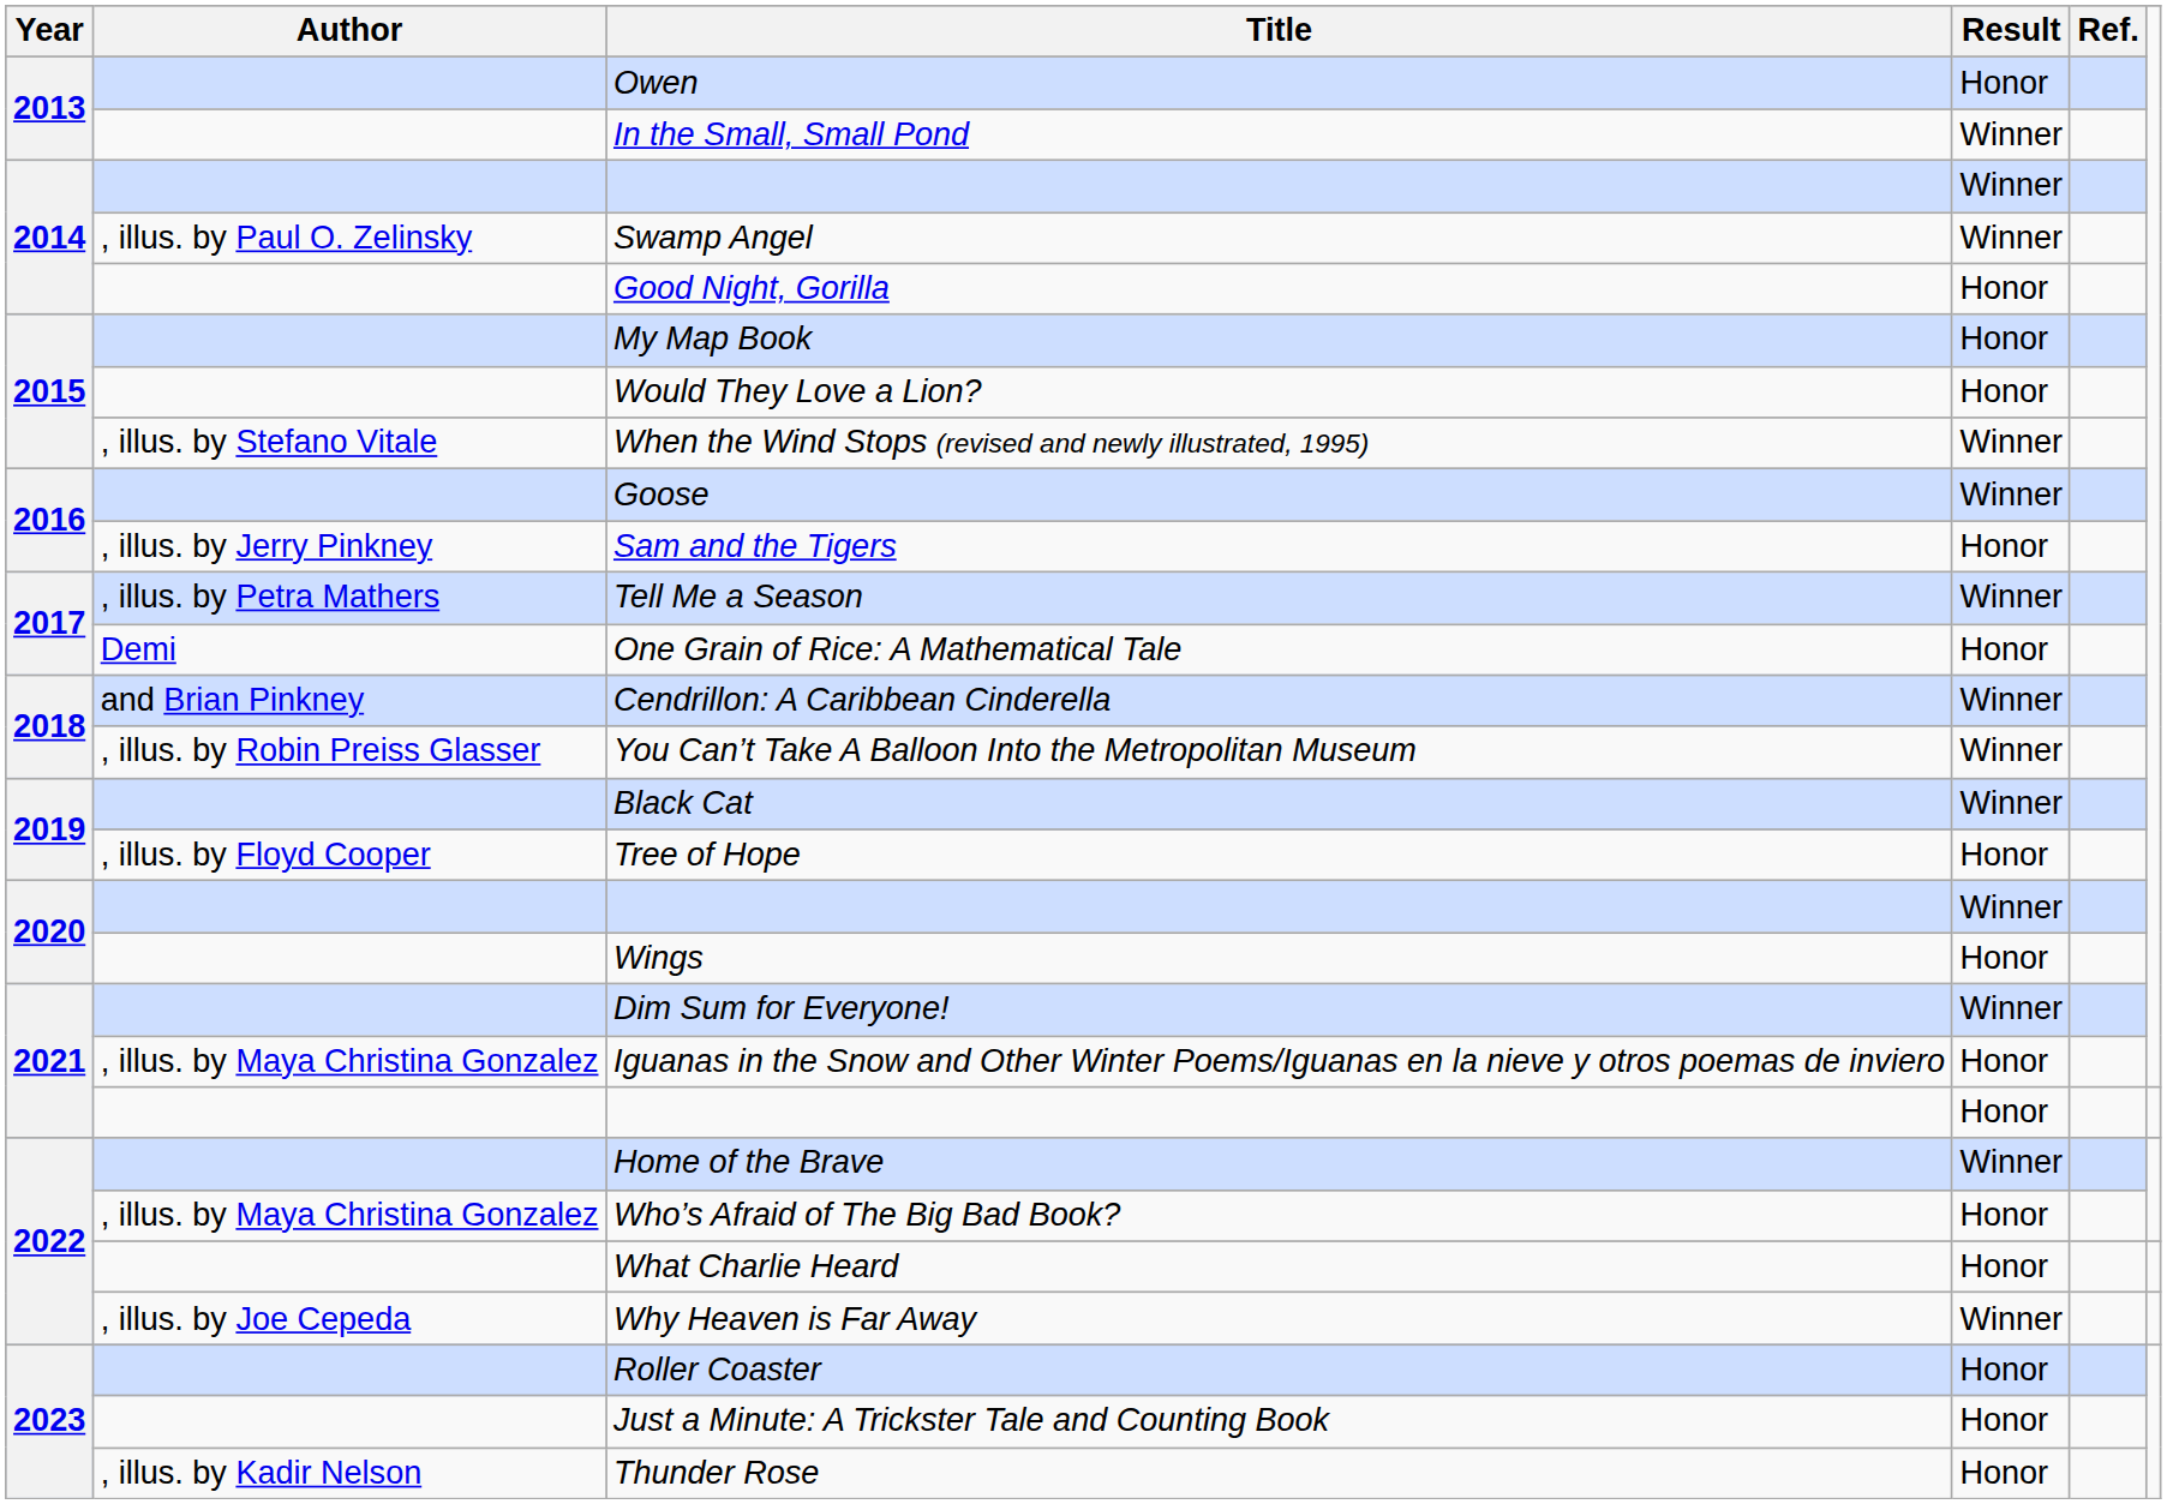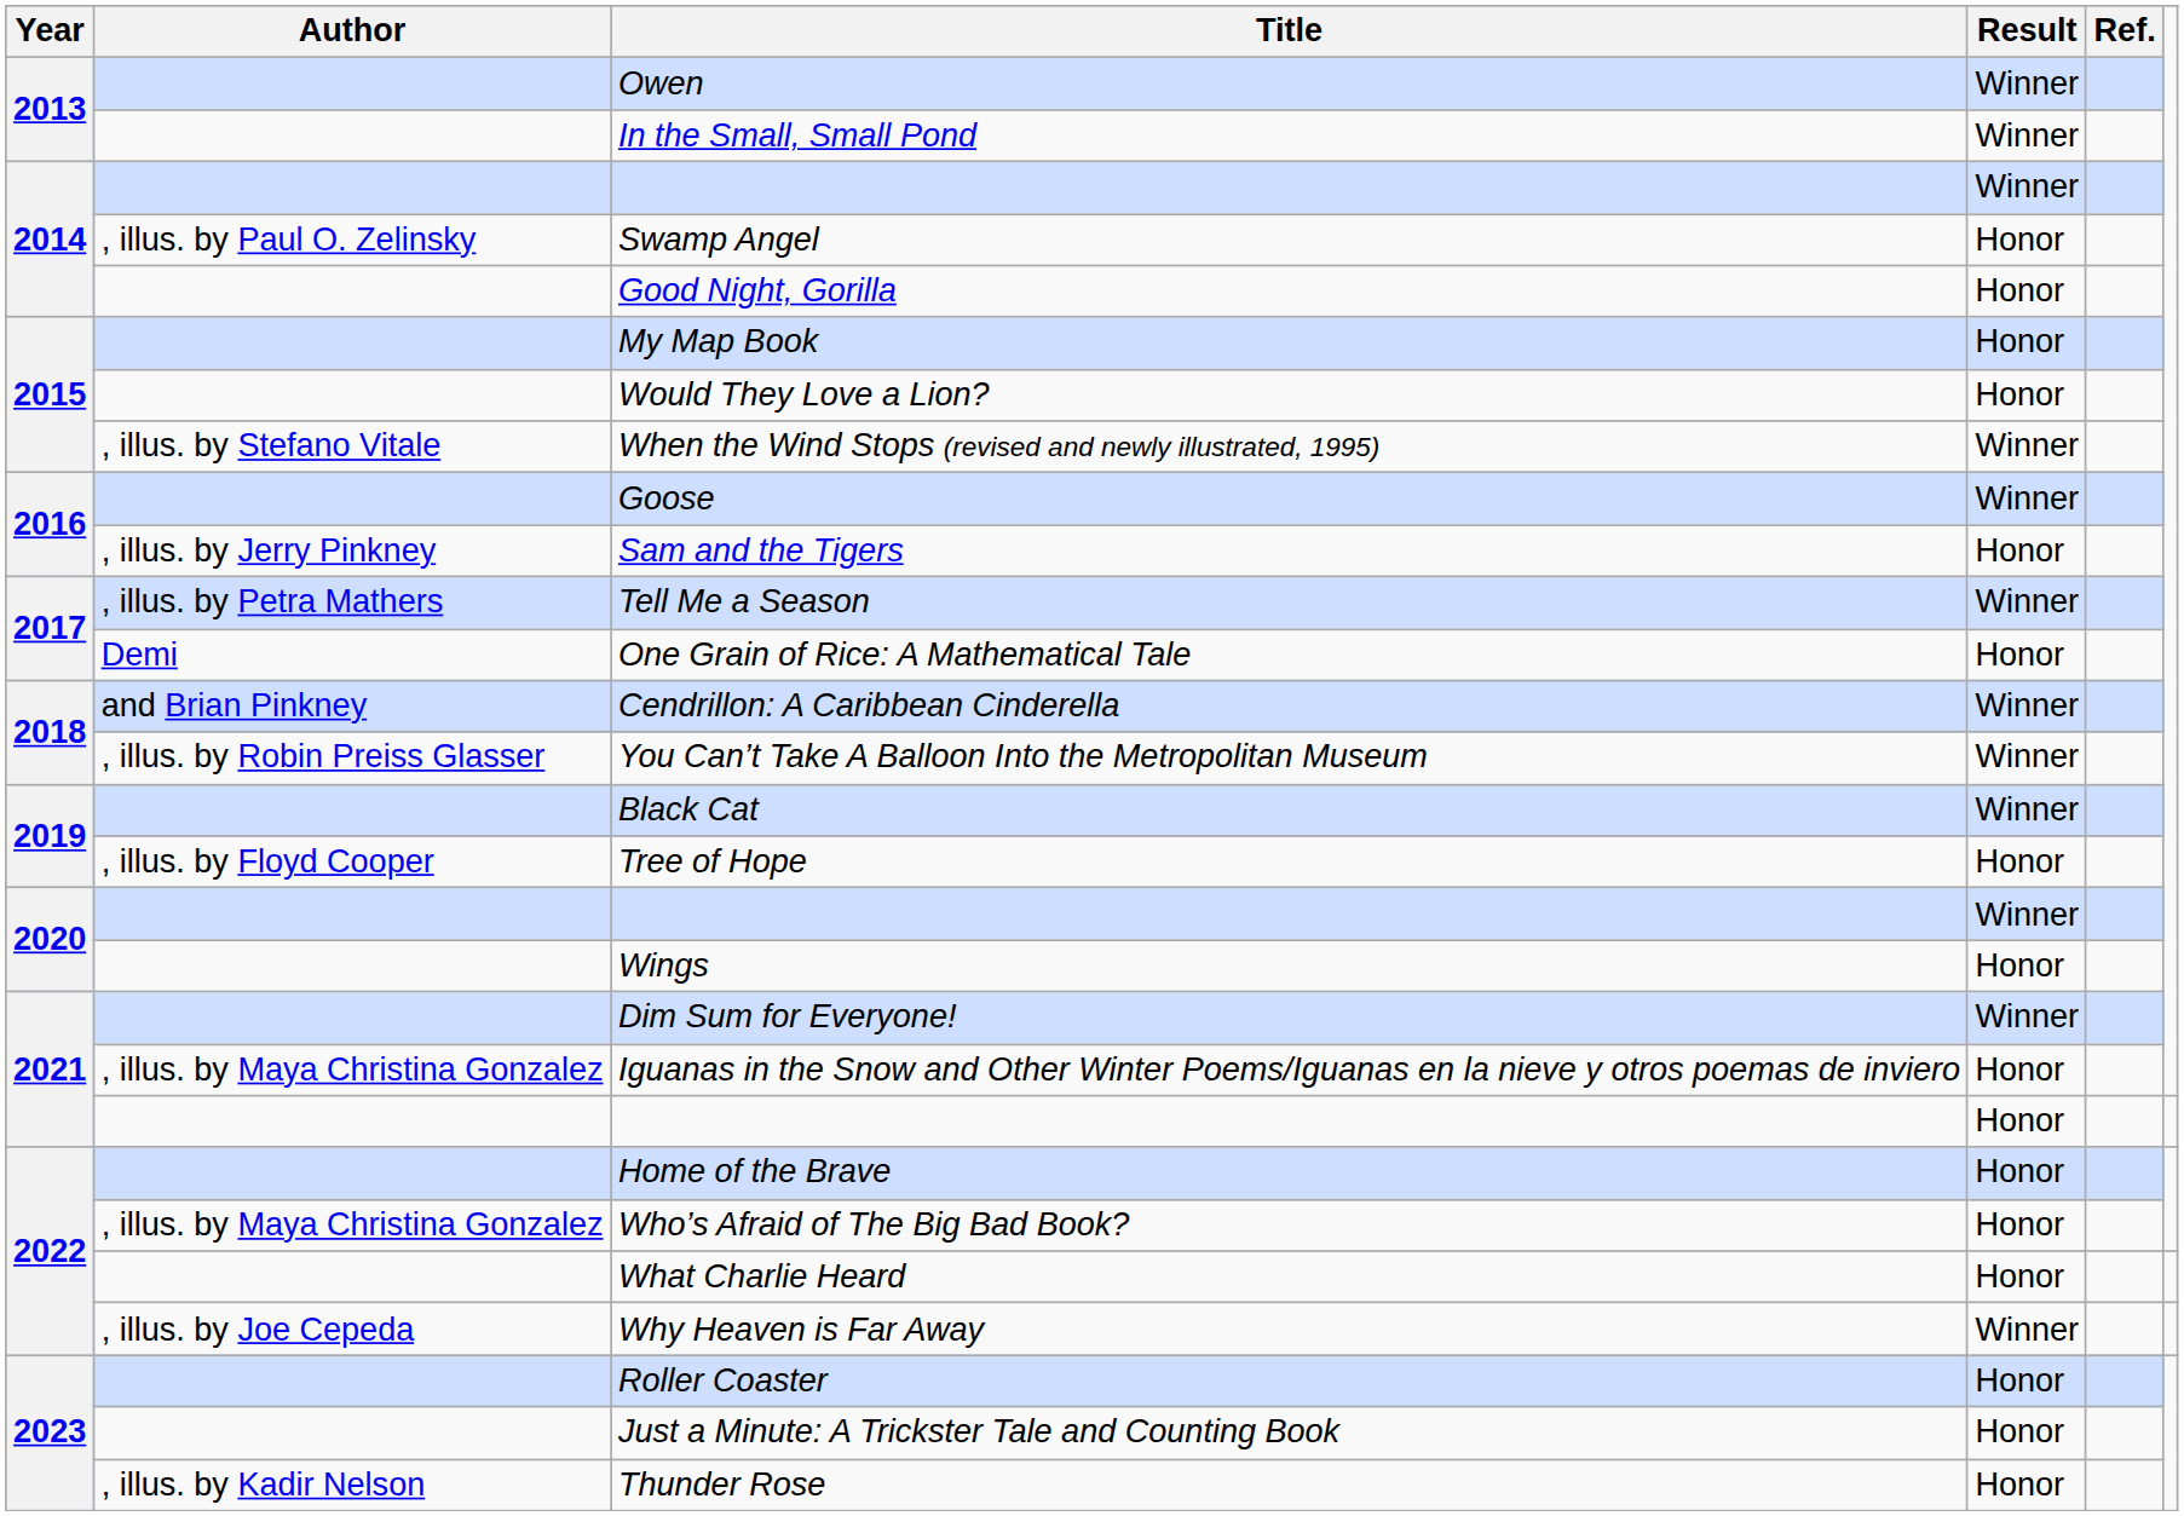 <table class="wikitable sortable mw-collapsible">
 <tr>
 <th>Year</th>
 <th>Author</th>
 <th>Title</th>
 <th>Result</th>
 <th>Ref.</th>
 </tr>
 <tr style=  background:#cddeff>
 <th rowspan="2"><a href='#'>2013</a></th>
 <td></td>
 <td><em>Owen</em></td>
-<td>Honor</td>
+<td>Winner</td>
 <td></td>
 </tr>
 <tr>
 <td></td>
 <td><em><a href='#'>In the Small, Small Pond</a></em></td>
 <td>Winner</td>
 <td></td>
 </tr>
 <tr style=  background:#cddeff>
 <th rowspan="3"><a href='#'>2014</a></th>
 <td></td>
 <td><em></em></td>
 <td>Winner</td>
 <td></td>
 </tr>
 <tr>
 <td>, illus. by <a href='#'>Paul O. Zelinsky</a></td>
 <td><em>Swamp Angel</em></td>
-<td>Winner</td>
+<td>Honor</td>
 <td></td>
 </tr>
 <tr>
 <td></td>
 <td><em><a href='#'>Good Night, Gorilla</a></em></td>
 <td>Honor</td>
 <td></td>
 </tr>
 <tr style=  background:#cddeff>
 <th rowspan="3"><a href='#'>2015</a></th>
 <td></td>
 <td><em>My Map Book</em></td>
 <td>Honor</td>
 <td></td>
 </tr>
 <tr>
 <td></td>
 <td><em>Would They Love a Lion?</em></td>
 <td>Honor</td>
 <td></td>
 </tr>
 <tr>
 <td>, illus. by <a href='#'>Stefano Vitale</a></td>
 <td><em>When the Wind Stops <small>(revised and newly illustrated, 1995)</small></em></td>
 <td>Winner</td>
 <td></td>
 </tr>
 <tr style=  background:#cddeff>
 <th rowspan="2"><a href='#'>2016</a></th>
 <td></td>
 <td><em>Goose</em></td>
 <td>Winner</td>
 <td></td>
 </tr>
 <tr>
 <td>, illus. by <a href='#'>Jerry Pinkney</a></td>
 <td><em><a href='#'>Sam and the Tigers</a></em></td>
 <td>Honor</td>
 <td></td>
 </tr>
 <tr style=  background:#cddeff>
 <th rowspan="2"><a href='#'>2017</a></th>
 <td>, illus. by <a href='#'>Petra Mathers</a></td>
 <td><em>Tell Me a Season</em></td>
 <td>Winner</td>
 <td></td>
 </tr>
 <tr>
 <td><a href='#'>Demi</a></td>
 <td><em>One Grain of Rice: A Mathematical Tale</em></td>
 <td>Honor</td>
 <td></td>
 </tr>
 <tr style=  background:#cddeff>
 <th rowspan="2"><a href='#'>2018</a></th>
 <td> and <a href='#'>Brian Pinkney</a></td>
 <td><em>Cendrillon: A Caribbean Cinderella</em></td>
 <td>Winner</td>
 <td></td>
 </tr>
 <tr>
 <td>, illus. by <a href='#'>Robin Preiss Glasser</a></td>
 <td><em>You Can’t Take A Balloon Into the Metropolitan Museum</em></td>
 <td>Winner</td>
 <td></td>
 </tr>
 <tr style=  background:#cddeff>
 <th rowspan="2"><a href='#'>2019</a></th>
 <td></td>
 <td><em>Black Cat</em></td>
 <td>Winner</td>
 <td></td>
 </tr>
 <tr>
 <td>, illus. by <a href='#'>Floyd Cooper</a></td>
 <td><em>Tree of Hope</em></td>
 <td>Honor</td>
 <td></td>
 </tr>
 <tr style=  background:#cddeff>
 <th rowspan="2"><a href='#'>2020</a></th>
 <td></td>
 <td><em></em></td>
 <td>Winner</td>
 <td></td>
 </tr>
 <tr>
 <td></td>
 <td><em>Wings</em></td>
 <td>Honor</td>
 <td></td>
 </tr>
 <tr style=  background:#cddeff>
 <th rowspan="3"><a href='#'>2021</a></th>
 <td></td>
 <td><em>Dim Sum for Everyone!</em></td>
 <td>Winner</td>
 <td></td>
 </tr>
 <tr>
 <td>, illus. by <a href='#'>Maya Christina Gonzalez</a></td>
 <td><em>Iguanas in the Snow and Other Winter Poems/Iguanas en la nieve y otros poemas de inviero</em></td>
 <td>Honor</td>
 <td></td>
 </tr>
 <tr>
 <td></td>
 <td><em></em></td>
 <td>Honor</td>
 <td></td>
 <td></td>
 </tr>
 <tr style=  background:#cddeff>
 <th rowspan="4"><a href='#'>2022</a></th>
 <td></td>
 <td><em>Home of the Brave</em></td>
-<td>Winner</td>
+<td>Honor</td>
 <td></td>
 </tr>
 <tr>
 <td>, illus. by <a href='#'>Maya Christina Gonzalez</a></td>
 <td><em>Who’s Afraid of The Big Bad Book?</em></td>
 <td>Honor</td>
 <td></td>
 </tr>
 <tr>
 <td></td>
 <td><em>What Charlie Heard</em></td>
 <td>Honor</td>
 <td></td>
 <td></td>
 </tr>
 <tr>
 <td>, illus. by <a href='#'>Joe Cepeda</a></td>
 <td><em>Why Heaven is Far Away</em></td>
 <td>Winner</td>
 <td></td>
 <td></td>
 </tr>
 <tr style=  background:#cddeff>
 <th rowspan="3"><a href='#'>2023</a></th>
 <td></td>
 <td><em>Roller Coaster</em></td>
 <td>Honor</td>
 <td></td>
 </tr>
 <tr>
 <td></td>
 <td><em>Just a Minute: A Trickster Tale and Counting Book</em></td>
 <td>Honor</td>
 <td></td>
 </tr>
 <tr>
 <td>, illus. by <a href='#'>Kadir Nelson</a></td>
 <td><em>Thunder Rose</em></td>
 <td>Honor</td>
 <td></td>
 </tr>
 </table>
